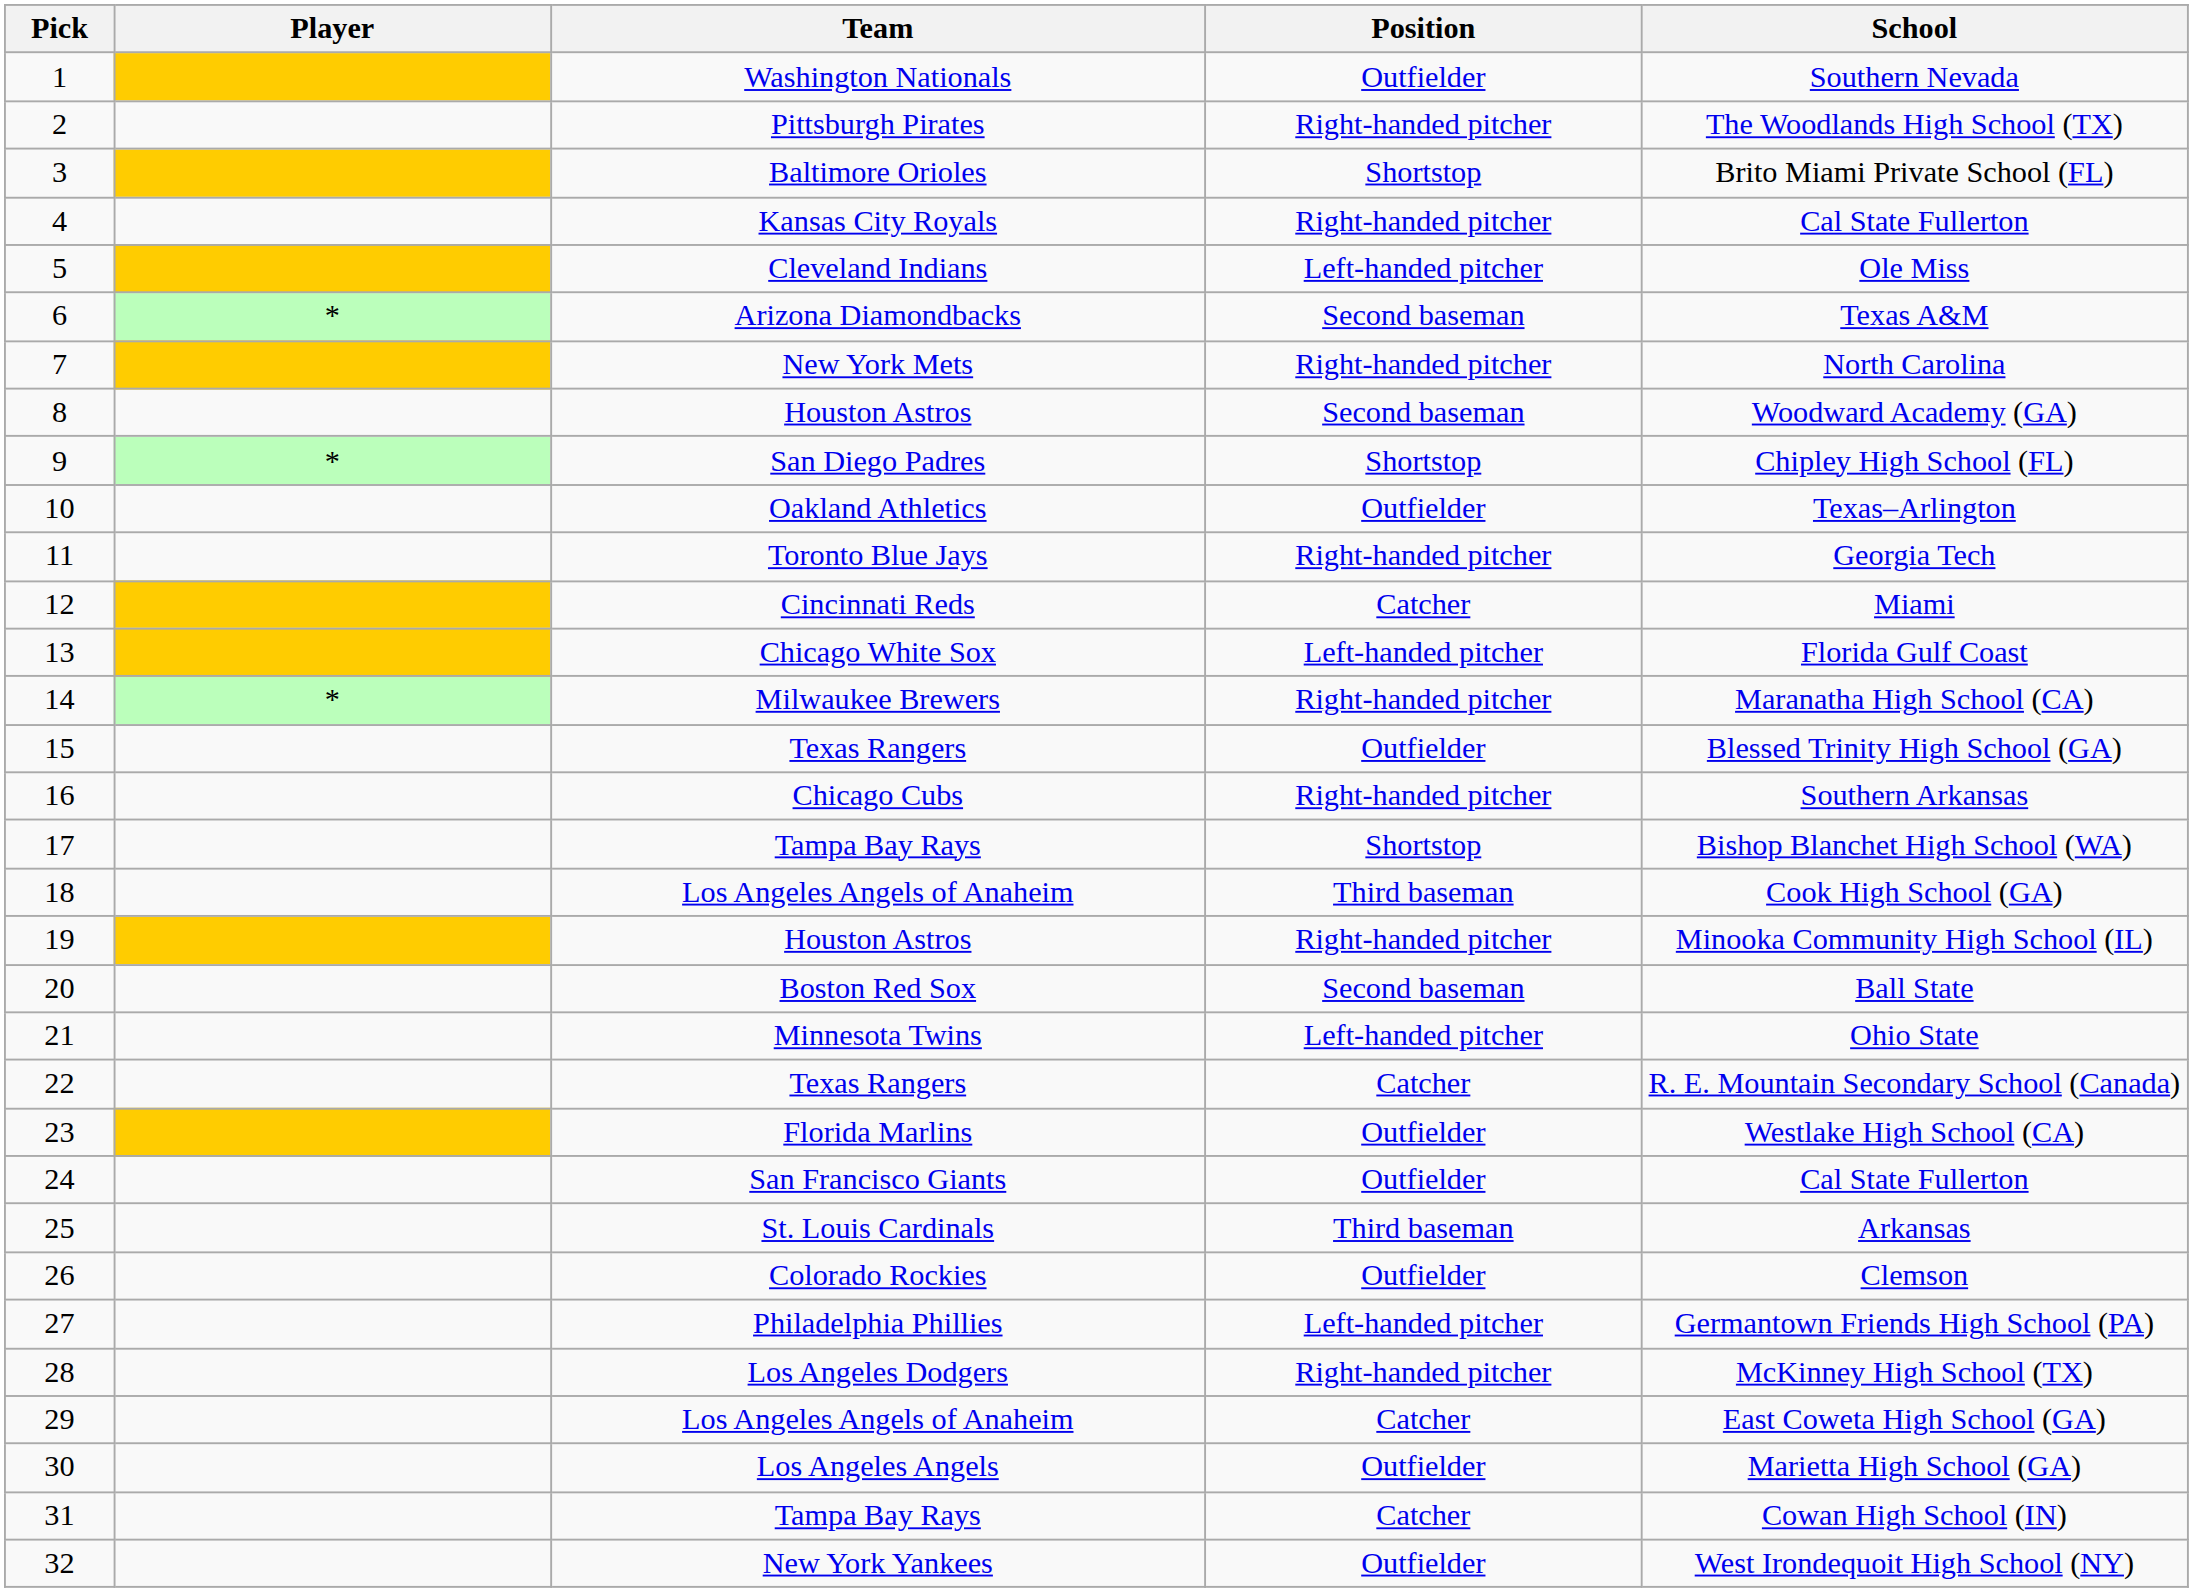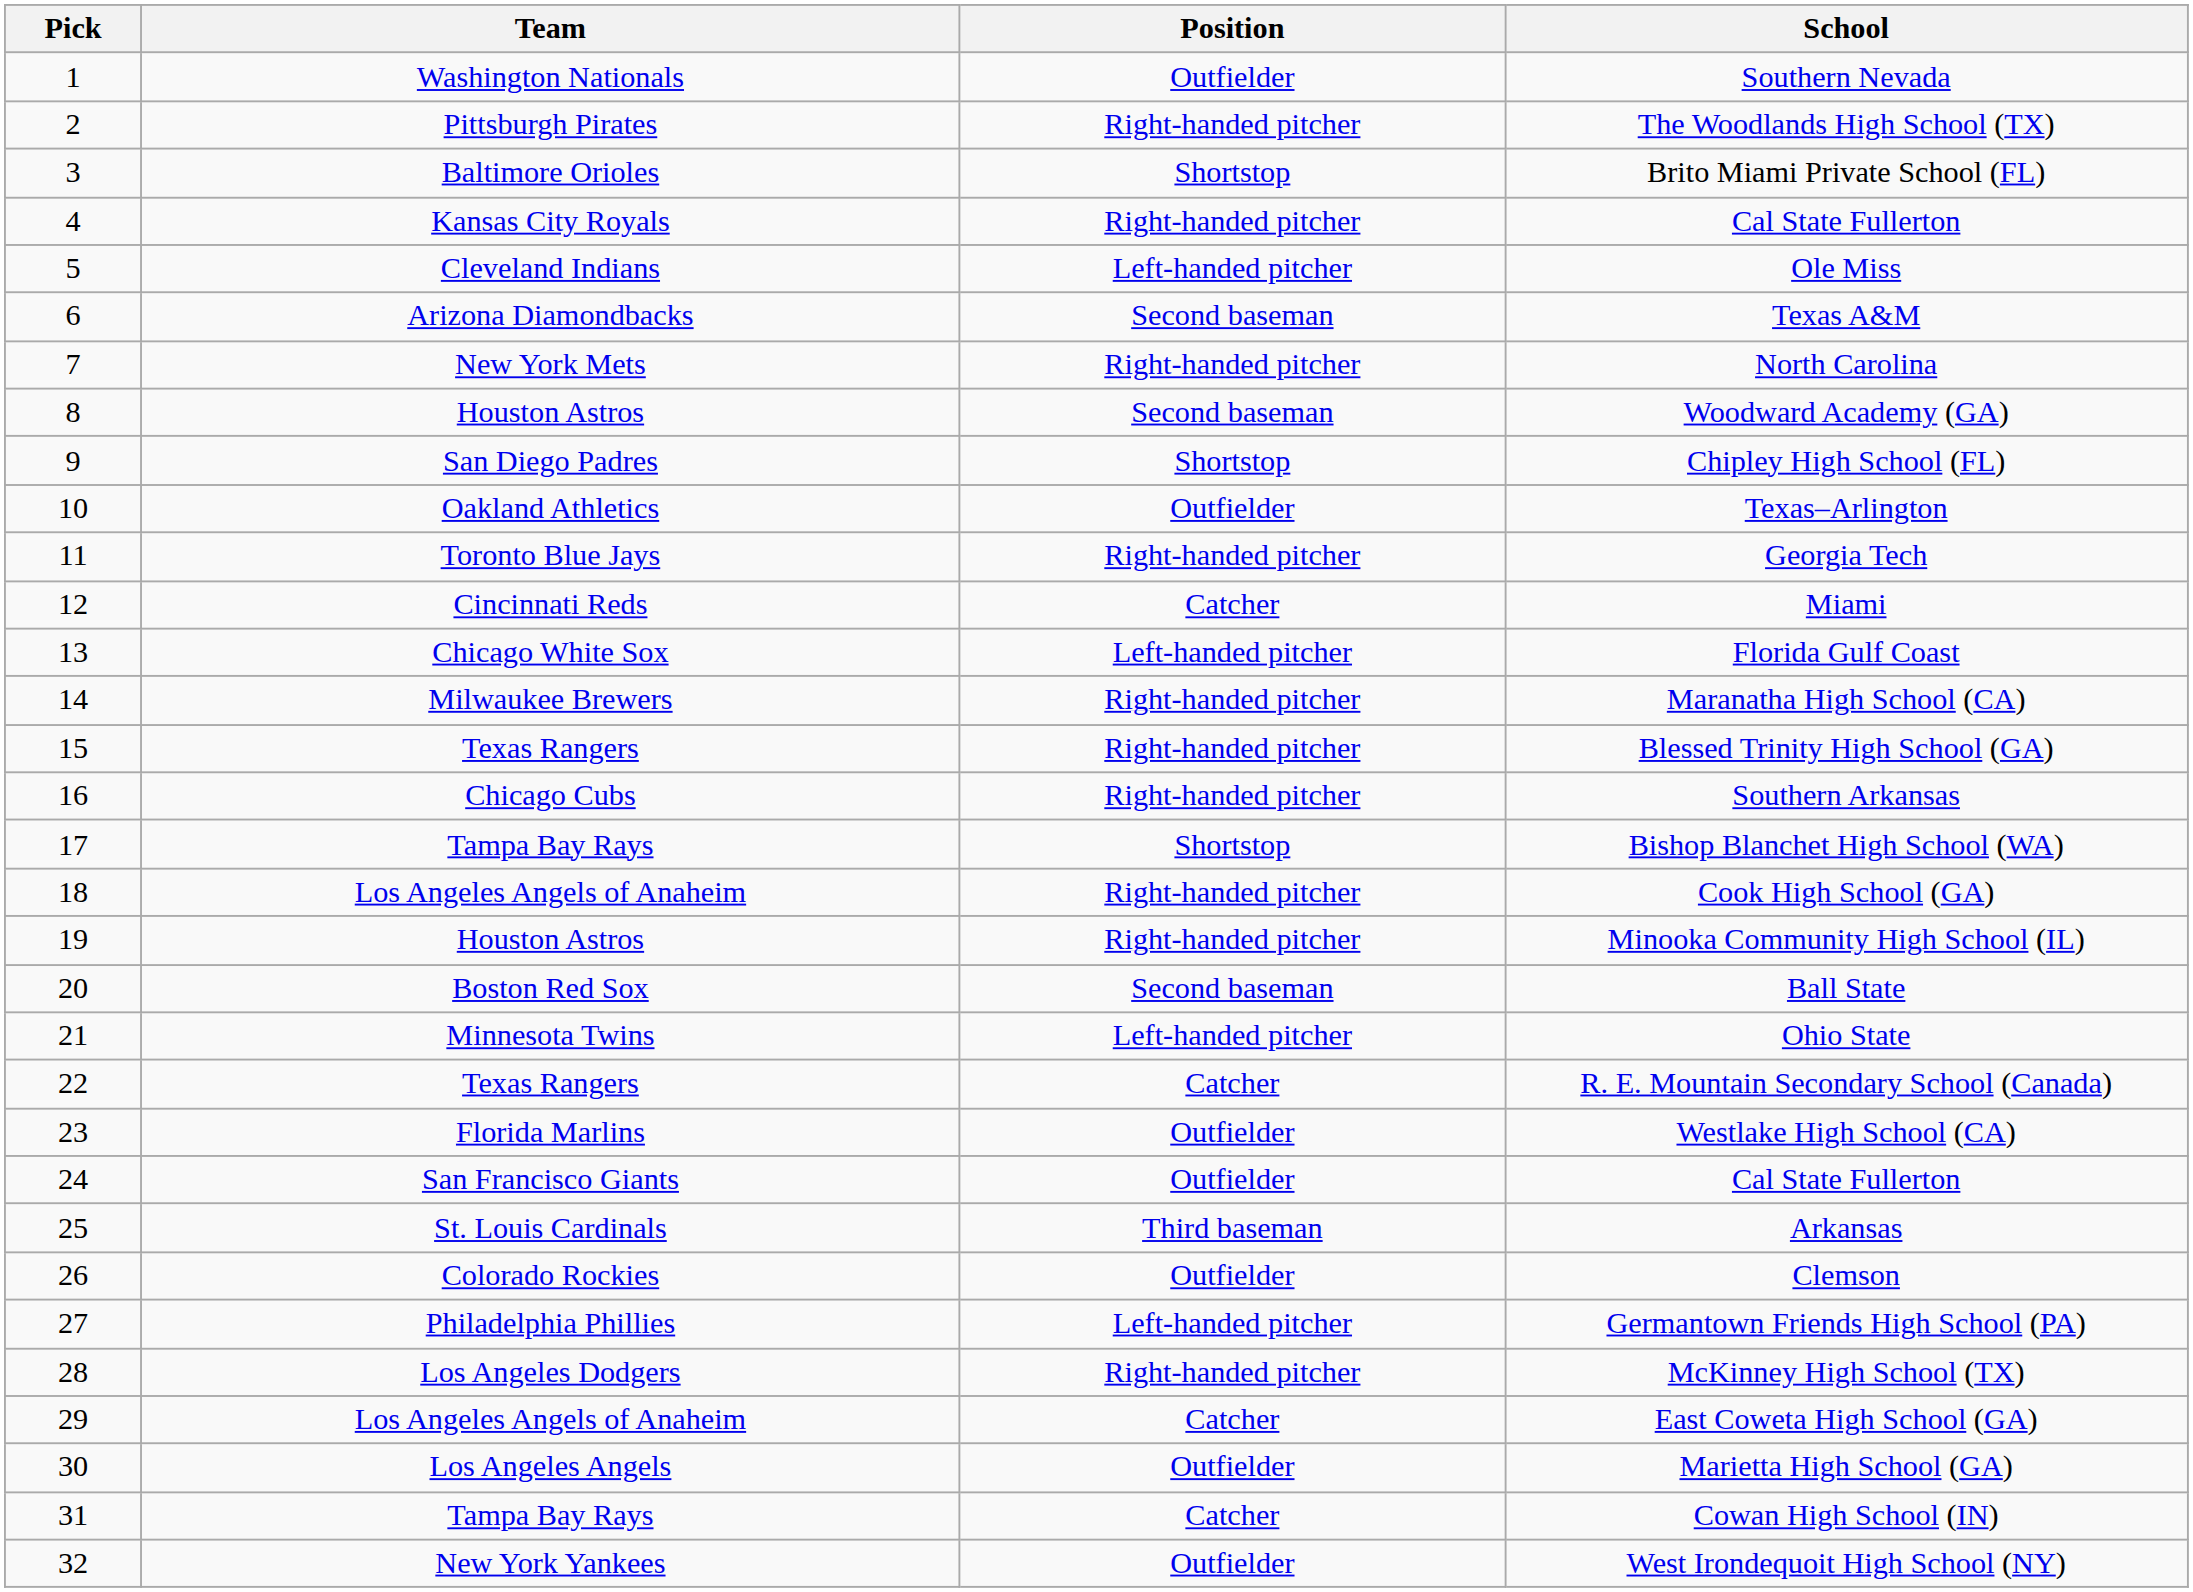 <table class="wikitable sortable" style="text-align:center">
 <tr>
 <th scope="col" width="5%">Pick</th>
-<th scope="col" width="20%">Player</th>
 <th scope="col" width="30%">Team</th>
 <th scope="col" width="20%">Position</th>
 <th scope="col" width="25%">School</th>
 </tr>
 <tr>
 <td>1</td>
-<td bgcolor=#FFCC00></td>
 <td><a href='#'>Washington Nationals</a></td>
 <td><a href='#'>Outfielder</a></td>
 <td><a href='#'>Southern Nevada</a></td>
 </tr>
 <tr>
 <td>2</td>
-<td></td>
 <td><a href='#'>Pittsburgh Pirates</a></td>
 <td><a href='#'>Right-handed pitcher</a></td>
 <td><a href='#'>The Woodlands High School</a> (<a href='#'>TX</a>)</td>
 </tr>
 <tr>
 <td>3</td>
-<td bgcolor="#FFCC00"></td>
 <td><a href='#'>Baltimore Orioles</a></td>
 <td><a href='#'>Shortstop</a></td>
 <td>Brito Miami Private School (<a href='#'>FL</a>)</td>
 </tr>
 <tr>
 <td>4</td>
-<td></td>
 <td><a href='#'>Kansas City Royals</a></td>
 <td><a href='#'>Right-handed pitcher</a></td>
 <td><a href='#'>Cal State Fullerton</a></td>
 </tr>
 <tr>
 <td>5</td>
-<td bgcolor=#FFCC00></td>
 <td><a href='#'>Cleveland Indians</a></td>
 <td><a href='#'>Left-handed pitcher</a></td>
 <td><a href='#'>Ole Miss</a></td>
 </tr>
 <tr>
 <td>6</td>
-<td *!scope="row" style="background:#bfb; text-align:center">*</td>
 <td><a href='#'>Arizona Diamondbacks</a></td>
 <td><a href='#'>Second baseman</a></td>
 <td><a href='#'>Texas A&M</a></td>
 </tr>
 <tr>
 <td>7</td>
-<td bgcolor=#FFCC00></td>
 <td><a href='#'>New York Mets</a></td>
 <td><a href='#'>Right-handed pitcher</a></td>
 <td><a href='#'>North Carolina</a></td>
 </tr>
 <tr>
 <td>8</td>
-<td></td>
 <td><a href='#'>Houston Astros</a></td>
 <td><a href='#'>Second baseman</a></td>
 <td><a href='#'>Woodward Academy</a> (<a href='#'>GA</a>)</td>
 </tr>
 <tr>
 <td>9</td>
-<td *!scope="row" style="background:#bfb; text-align:center">*</td>
 <td><a href='#'>San Diego Padres</a></td>
 <td><a href='#'>Shortstop</a></td>
 <td><a href='#'>Chipley High School</a> (<a href='#'>FL</a>)</td>
 </tr>
 <tr>
 <td>10</td>
-<td></td>
 <td><a href='#'>Oakland Athletics</a></td>
 <td><a href='#'>Outfielder</a></td>
 <td><a href='#'>Texas–Arlington</a></td>
 </tr>
 <tr>
 <td>11</td>
-<td></td>
 <td><a href='#'>Toronto Blue Jays</a></td>
 <td><a href='#'>Right-handed pitcher</a></td>
 <td><a href='#'>Georgia Tech</a></td>
 </tr>
 <tr>
 <td>12</td>
-<td bgcolor=#FFCC00></td>
 <td><a href='#'>Cincinnati Reds</a></td>
 <td><a href='#'>Catcher</a></td>
 <td><a href='#'>Miami</a></td>
 </tr>
 <tr>
 <td>13</td>
-<td bgcolor=#FFCC00></td>
 <td><a href='#'>Chicago White Sox</a></td>
 <td><a href='#'>Left-handed pitcher</a></td>
 <td><a href='#'>Florida Gulf Coast</a></td>
 </tr>
 <tr>
 <td>14</td>
-<td *!scope="row" style="background:#bfb; text-align:center">*</td>
 <td><a href='#'>Milwaukee Brewers</a></td>
 <td><a href='#'>Right-handed pitcher</a></td>
 <td><a href='#'>Maranatha High School</a> (<a href='#'>CA</a>)</td>
 </tr>
 <tr>
 <td>15</td>
-<td></td>
 <td><a href='#'>Texas Rangers</a></td>
-<td><a href='#'>Outfielder</a></td>
+<td><a href='#'>Right-handed pitcher</a></td>
 <td><a href='#'>Blessed Trinity High School</a> (<a href='#'>GA</a>)</td>
 </tr>
 <tr>
 <td>16</td>
-<td></td>
 <td><a href='#'>Chicago Cubs</a></td>
 <td><a href='#'>Right-handed pitcher</a></td>
 <td><a href='#'>Southern Arkansas</a></td>
 </tr>
 <tr>
 <td>17</td>
-<td></td>
 <td><a href='#'>Tampa Bay Rays</a></td>
 <td><a href='#'>Shortstop</a></td>
 <td><a href='#'>Bishop Blanchet High School</a> (<a href='#'>WA</a>)</td>
 </tr>
 <tr>
 <td>18</td>
-<td></td>
 <td><a href='#'>Los Angeles Angels of Anaheim</a></td>
-<td><a href='#'>Third baseman</a></td>
+<td><a href='#'>Right-handed pitcher</a></td>
 <td><a href='#'>Cook High School</a> (<a href='#'>GA</a>)</td>
 </tr>
 <tr>
 <td>19</td>
-<td bgcolor=#FFCC00></td>
 <td><a href='#'>Houston Astros</a></td>
 <td><a href='#'>Right-handed pitcher</a></td>
 <td><a href='#'>Minooka Community High School</a> (<a href='#'>IL</a>)</td>
 </tr>
 <tr>
 <td>20</td>
-<td></td>
 <td><a href='#'>Boston Red Sox</a></td>
 <td><a href='#'>Second baseman</a></td>
 <td><a href='#'>Ball State</a></td>
 </tr>
 <tr>
 <td>21</td>
-<td></td>
 <td><a href='#'>Minnesota Twins</a></td>
 <td><a href='#'>Left-handed pitcher</a></td>
 <td><a href='#'>Ohio State</a></td>
 </tr>
 <tr>
 <td>22</td>
-<td></td>
 <td><a href='#'>Texas Rangers</a></td>
 <td><a href='#'>Catcher</a></td>
 <td><a href='#'>R. E. Mountain Secondary School</a> (<a href='#'>Canada</a>)</td>
 </tr>
 <tr>
 <td>23</td>
-<td bgcolor=#FFCC00></td>
 <td><a href='#'>Florida Marlins</a></td>
 <td><a href='#'>Outfielder</a></td>
 <td><a href='#'>Westlake High School</a> (<a href='#'>CA</a>)</td>
 </tr>
 <tr>
 <td>24</td>
-<td></td>
 <td><a href='#'>San Francisco Giants</a></td>
 <td><a href='#'>Outfielder</a></td>
 <td><a href='#'>Cal State Fullerton</a></td>
 </tr>
 <tr>
 <td>25</td>
-<td></td>
 <td><a href='#'>St. Louis Cardinals</a></td>
 <td><a href='#'>Third baseman</a></td>
 <td><a href='#'>Arkansas</a></td>
 </tr>
 <tr>
 <td>26</td>
-<td></td>
 <td><a href='#'>Colorado Rockies</a></td>
 <td><a href='#'>Outfielder</a></td>
 <td><a href='#'>Clemson</a></td>
 </tr>
 <tr>
 <td>27</td>
-<td></td>
 <td><a href='#'>Philadelphia Phillies</a></td>
 <td><a href='#'>Left-handed pitcher</a></td>
 <td><a href='#'>Germantown Friends High School</a> (<a href='#'>PA</a>)</td>
 </tr>
 <tr>
 <td>28</td>
-<td></td>
 <td><a href='#'>Los Angeles Dodgers</a></td>
 <td><a href='#'>Right-handed pitcher</a></td>
 <td><a href='#'>McKinney High School</a> (<a href='#'>TX</a>)</td>
 </tr>
 <tr>
 <td>29</td>
-<td></td>
 <td><a href='#'>Los Angeles Angels of Anaheim</a></td>
 <td><a href='#'>Catcher</a></td>
 <td><a href='#'>East Coweta High School</a> (<a href='#'>GA</a>)</td>
 </tr>
 <tr>
 <td>30</td>
-<td></td>
 <td><a href='#'>Los Angeles Angels</a></td>
 <td><a href='#'>Outfielder</a></td>
 <td><a href='#'>Marietta High School</a> (<a href='#'>GA</a>)</td>
 </tr>
 <tr>
 <td>31</td>
-<td></td>
 <td><a href='#'>Tampa Bay Rays</a></td>
 <td><a href='#'>Catcher</a></td>
 <td><a href='#'>Cowan High School</a> (<a href='#'>IN</a>)</td>
 </tr>
 <tr>
 <td>32</td>
-<td></td>
 <td><a href='#'>New York Yankees</a></td>
 <td><a href='#'>Outfielder</a></td>
 <td><a href='#'>West Irondequoit High School</a> (<a href='#'>NY</a>)</td>
 </tr>
 </table>
